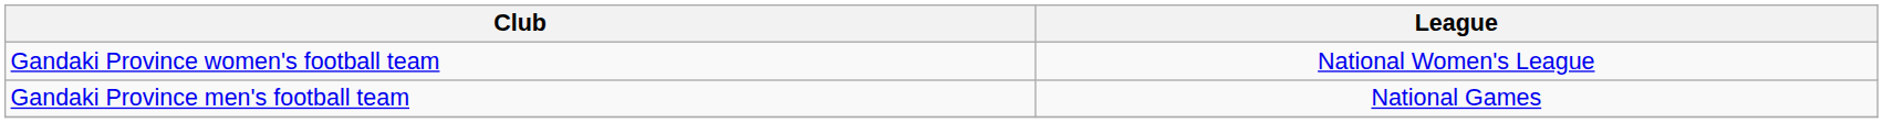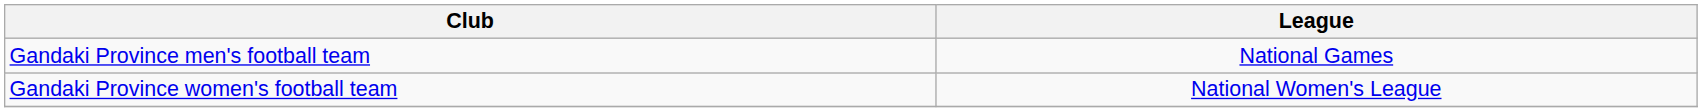 <table class="wikitable sortable" width="100%">
 <tr>
 <th !width="55%">Club</th>
 <th width="45%">League</th>
 </tr>
 <tr>
+<td><a href='#'>Gandaki Province men's football team</a></td>
+<td align="center"><a href='#'>National Games</a></td>
+</tr>
+<tr>
 <td><a href='#'>Gandaki Province women's football team</a></td>
 <td align="center"><a href='#'>National Women's League</a></td>
 </tr>
 <tr>
-<td><a href='#'>Gandaki Province men's football team</a></td>
-<td align="center"><a href='#'>National Games</a></td>
-</tr>
-<tr>
 </tr>
 </table>
